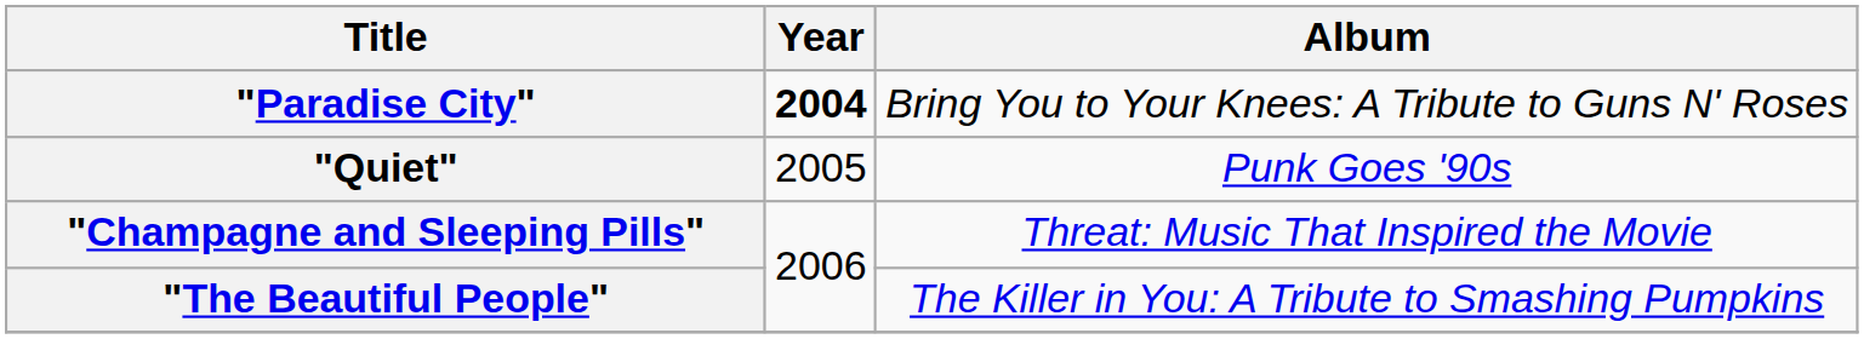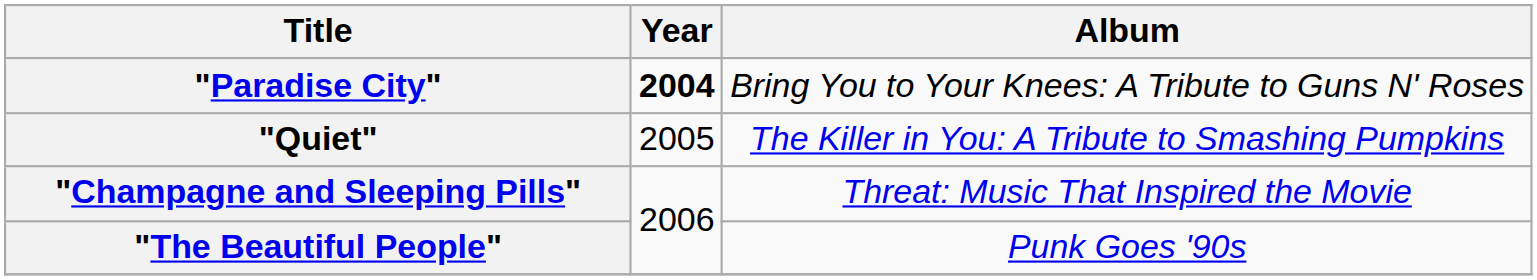 <table class="wikitable plainrowheaders" style="text-align:center;">
 <tr>
 <th scope="col" style="width:18em;">Title</th>
 <th scope="col">Year</th>
 <th scope="col">Album</th>
 </tr>
 <tr>
 <th scope="row">"<a href='#'>Paradise City</a>"</th>
 <td><strong>2004</strong></td>
 <td><em>Bring You to Your Knees: A Tribute to Guns N' Roses</em></td>
 </tr>
 <tr>
 <th scope="row">"Quiet"</th>
 <td>2005</td>
-<td><em><a href='#'>Punk Goes '90s</a></em></td>
+<td><em><a href='#'>The Killer in You: A Tribute to Smashing Pumpkins</a></em></td>
 </tr>
 <tr>
 <th scope="row">"<a href='#'>Champagne and Sleeping Pills</a>"</th>
 <td rowspan="2">2006</td>
 <td><em><a href='#'>Threat: Music That Inspired the Movie</a></em></td>
 </tr>
 <tr>
 <th scope="row">"<a href='#'>The Beautiful People</a>"</th>
-<td><em><a href='#'>The Killer in You: A Tribute to Smashing Pumpkins</a></em></td>
+<td><em><a href='#'>Punk Goes '90s</a></em></td>
 </tr>
 <tr>
 </tr>
 </table>
